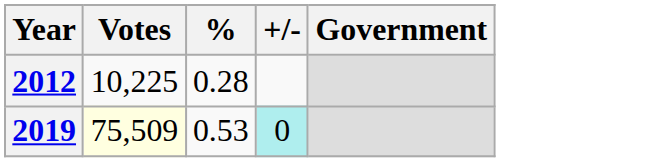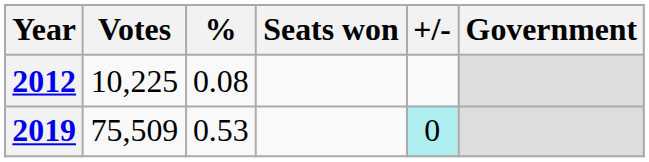 <table class="wikitable" style="text-align:center">
 <tr>
 <th>Year</th>
 <th>Votes</th>
 <th>%</th>
+<th>Seats won</th>
 <th>+/-</th>
 <th>Government</th>
 </tr>
 <tr>
 <th><a href='#'>2012</a></th>
 <td>10,225</td>
-<td>0.28</td>
+<td>0.08</td>
+<td></td>
 <td></td>
 <td align=center style="background:#ddd;"></td>
 </tr>
 <tr>
 <th><a href='#'>2019</a></th>
-<td style="background: lightyellow;">75,509</td>
+<td>75,509</td>
 <td>0.53</td>
+<td></td>
 <td style="background: paleturquoise;"> 0</td>
 <td align=center style="background:#ddd;"></td>
 </tr>
 </table>
